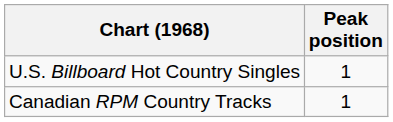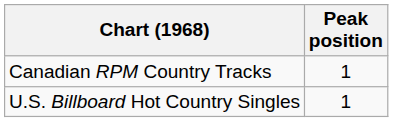 <table class="wikitable">
 <tr>
 <th>Chart (1968)</th>
 <th>Peak<br>position</th>
 </tr>
 <tr>
+<td>Canadian <em>RPM</em> Country Tracks</td>
+<td style="text-align:center;">1</td>
+</tr>
+<tr>
 <td>U.S. <em>Billboard</em> Hot Country Singles </td>
 <td style="text-align:center;">1</td>
 </tr>
-<tr>
-<td>Canadian <em>RPM</em> Country Tracks</td>
-<td style="text-align:center;">1</td>
-</tr>
 </table>
